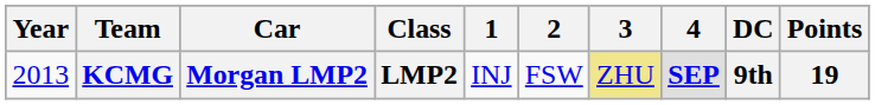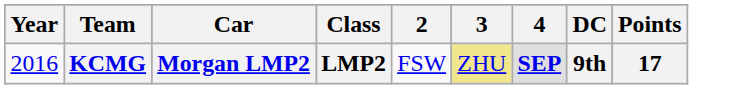 <table class="wikitable" style="text-align:center; font-size:85%">
 <tr>
 <th>Year</th>
 <th>Team</th>
 <th>Car</th>
 <th>Class</th>
-<th>1</th>
 <th>2</th>
 <th>3</th>
 <th>4</th>
 <th>DC</th>
 <th>Points</th>
 </tr>
 <tr>
-<td><a href='#'>2013</a></td>
+<td><a href='#'>2016</a></td>
 <th><a href='#'>KCMG</a></th>
 <th><a href='#'>Morgan LMP2</a></th>
 <th>LMP2</th>
-<td><a href='#'>INJ</a></td>
 <td><a href='#'>FSW</a></td>
 <td style="background: khaki;"><a href='#'>ZHU</a></td>
 <td style="background:#dfdfdf;"><strong><a href='#'>SEP</a></strong><br></td>
 <th>9th</th>
-<th>19</th>
+<th>17</th>
 </tr>
 </table>
